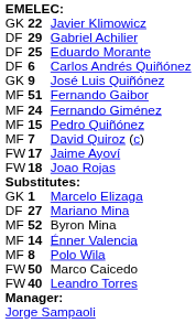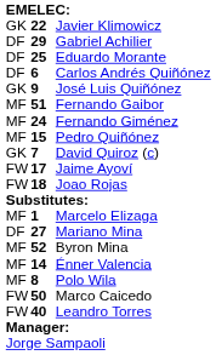 <table style="font-size: 90%" cellspacing="0" cellpadding="0" align=center>
 <tr>
 <td colspan="4"><strong>EMELEC:</strong></td>
 </tr>
 <tr>
 <th width=25></th>
 <th width=25></th>
 </tr>
 <tr>
 <td>GK</td>
 <td><strong>22</strong></td>
 <td><a href='#'>Javier Klimowicz</a></td>
 </tr>
 <tr>
 <td>DF</td>
 <td><strong>29</strong></td>
 <td><a href='#'>Gabriel Achilier</a></td>
 </tr>
 <tr>
 <td>DF</td>
 <td><strong>25</strong></td>
 <td><a href='#'>Eduardo Morante</a></td>
 </tr>
 <tr>
 <td>DF</td>
 <td><strong>6</strong></td>
 <td><a href='#'>Carlos Andrés Quiñónez</a></td>
 </tr>
 <tr>
 <td>GK</td>
 <td><strong>9</strong></td>
 <td><a href='#'>José Luis Quiñónez</a></td>
 </tr>
 <tr>
 <td>MF</td>
 <td><strong>51</strong></td>
 <td><a href='#'>Fernando Gaibor</a></td>
 <td></td>
 <td></td>
 </tr>
 <tr>
 <td>MF</td>
 <td><strong>24</strong></td>
 <td><a href='#'>Fernando Giménez</a></td>
 </tr>
 <tr>
 <td>MF</td>
 <td><strong>15</strong></td>
 <td><a href='#'>Pedro Quiñónez</a></td>
 <td></td>
 </tr>
 <tr>
-<td>MF</td>
+<td>GK</td>
 <td><strong>7</strong></td>
 <td><a href='#'>David Quiroz</a> (<a href='#'>c</a>)</td>
 </tr>
 <tr>
 <td>FW</td>
 <td><strong>17</strong></td>
 <td><a href='#'>Jaime Ayoví</a></td>
 </tr>
 <tr>
 <td>FW</td>
 <td><strong>18</strong></td>
 <td><a href='#'>Joao Rojas</a></td>
 <td></td>
 <td></td>
 </tr>
 <tr>
 <td colspan=3><strong>Substitutes:</strong></td>
 </tr>
 <tr>
-<td>GK</td>
+<td>MF</td>
 <td><strong>1</strong></td>
 <td><a href='#'>Marcelo Elizaga</a></td>
 </tr>
 <tr>
 <td>DF</td>
 <td><strong>27</strong></td>
 <td><a href='#'>Mariano Mina</a></td>
 </tr>
 <tr>
 <td>MF</td>
 <td><strong>52</strong></td>
 <td>Byron Mina</td>
 </tr>
 <tr>
 <td>MF</td>
 <td><strong>14</strong></td>
 <td><a href='#'>Énner Valencia</a></td>
 <td></td>
 <td></td>
 </tr>
 <tr>
 <td>MF</td>
 <td><strong>8</strong></td>
 <td><a href='#'>Polo Wila</a></td>
 </tr>
 <tr>
 <td>FW</td>
 <td><strong>50</strong></td>
 <td>Marco Caicedo</td>
 </tr>
 <tr>
 <td>FW</td>
 <td><strong>40</strong></td>
 <td><a href='#'>Leandro Torres</a></td>
 <td></td>
 <td></td>
 </tr>
 <tr>
 <td colspan=3><strong>Manager:</strong></td>
 </tr>
 <tr>
 <td colspan=4><a href='#'>Jorge Sampaoli</a></td>
 </tr>
 </table>
